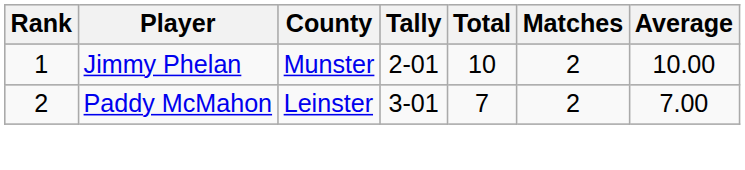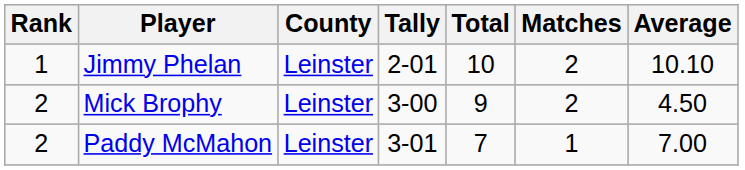 <table class="wikitable">
 <tr>
 <th>Rank</th>
 <th>Player</th>
 <th>County</th>
 <th>Tally</th>
 <th>Total</th>
 <th>Matches</th>
 <th>Average</th>
 </tr>
 <tr>
 <td rowspan=1 align=center>1</td>
 <td><a href='#'>Jimmy Phelan</a></td>
-<td><a href='#'>Munster</a></td>
+<td><a href='#'>Leinster</a></td>
 <td align=center>2-01</td>
 <td align=center>10</td>
 <td align=center>2</td>
-<td align=center>10.00</td>
+<td align=center>10.10</td>
+</tr>
+<tr>
+<td rowspan=1 align=center>2</td>
+<td><a href='#'>Mick Brophy</a></td>
+<td><a href='#'>Leinster</a></td>
+<td align=center>3-00</td>
+<td align=center>9</td>
+<td align=center>2</td>
+<td align=center>4.50</td>
 </tr>
 <tr>
 <td rowspan=1 align=center>2</td>
 <td><a href='#'>Paddy McMahon</a></td>
 <td><a href='#'>Leinster</a></td>
 <td align=center>3-01</td>
 <td align=center>7</td>
-<td align=center>2</td>
+<td align=center>1</td>
 <td align=center>7.00</td>
 </tr>
 </table>
